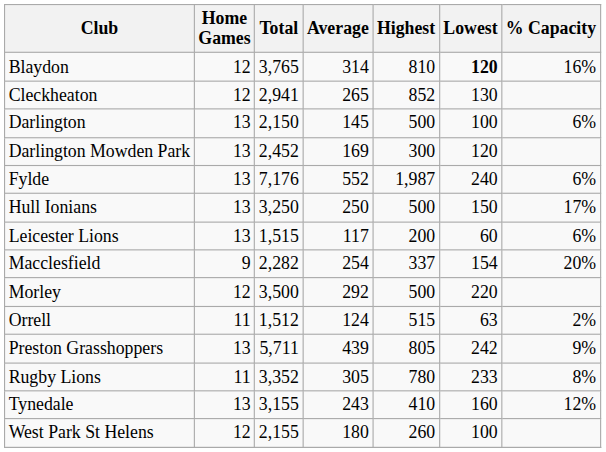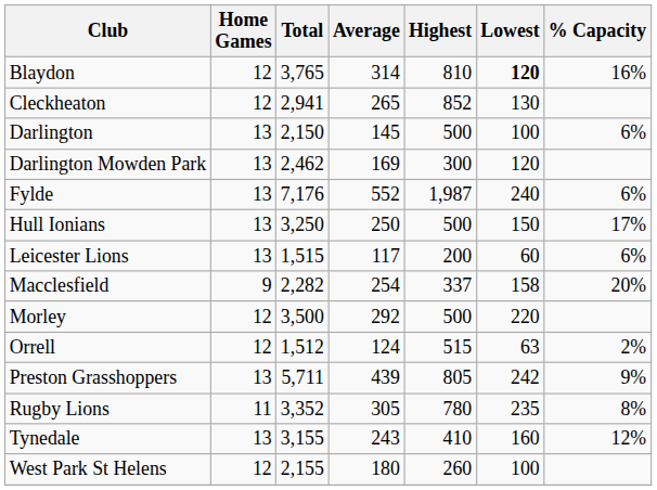 <table class="wikitable sortable" style="text-align:right">
 <tr>
 <th>Club</th>
 <th>Home<br>Games</th>
 <th>Total</th>
 <th>Average</th>
 <th>Highest</th>
 <th>Lowest</th>
 <th>% Capacity</th>
 </tr>
 <tr>
 <td style="text-align:left">Blaydon</td>
 <td>12</td>
 <td>3,765</td>
 <td>314</td>
 <td>810</td>
 <td><strong>120</strong></td>
 <td>16%</td>
 </tr>
 <tr>
 <td style="text-align:left">Cleckheaton</td>
 <td>12</td>
 <td>2,941</td>
 <td>265</td>
 <td>852</td>
 <td>130</td>
 <td></td>
 </tr>
 <tr>
 <td style="text-align:left">Darlington</td>
 <td>13</td>
 <td>2,150</td>
 <td>145</td>
 <td>500</td>
 <td>100</td>
 <td>6%</td>
 </tr>
 <tr>
 <td style="text-align:left">Darlington Mowden Park</td>
 <td>13</td>
-<td>2,452</td>
+<td>2,462</td>
 <td>169</td>
 <td>300</td>
 <td>120</td>
 <td></td>
 </tr>
 <tr>
 <td style="text-align:left">Fylde</td>
 <td>13</td>
 <td>7,176</td>
 <td>552</td>
 <td>1,987</td>
 <td>240</td>
 <td>6%</td>
 </tr>
 <tr>
 <td style="text-align:left">Hull Ionians</td>
 <td>13</td>
 <td>3,250</td>
 <td>250</td>
 <td>500</td>
 <td>150</td>
 <td>17%</td>
 </tr>
 <tr>
 <td style="text-align:left">Leicester Lions</td>
 <td>13</td>
 <td>1,515</td>
 <td>117</td>
 <td>200</td>
 <td>60</td>
 <td>6%</td>
 </tr>
 <tr>
 <td style="text-align:left">Macclesfield</td>
 <td>9</td>
 <td>2,282</td>
 <td>254</td>
 <td>337</td>
-<td>154</td>
+<td>158</td>
 <td>20%</td>
 </tr>
 <tr>
 <td style="text-align:left">Morley</td>
 <td>12</td>
 <td>3,500</td>
 <td>292</td>
 <td>500</td>
 <td>220</td>
 <td></td>
 </tr>
 <tr>
 <td style="text-align:left">Orrell</td>
-<td>11</td>
+<td>12</td>
 <td>1,512</td>
 <td>124</td>
 <td>515</td>
 <td>63</td>
 <td>2%</td>
 </tr>
 <tr>
 <td style="text-align:left">Preston Grasshoppers</td>
 <td>13</td>
 <td>5,711</td>
 <td>439</td>
 <td>805</td>
 <td>242</td>
 <td>9%</td>
 </tr>
 <tr>
 <td style="text-align:left">Rugby Lions</td>
 <td>11</td>
 <td>3,352</td>
 <td>305</td>
 <td>780</td>
-<td>233</td>
+<td>235</td>
 <td>8%</td>
 </tr>
 <tr>
 <td style="text-align:left">Tynedale</td>
 <td>13</td>
 <td>3,155</td>
 <td>243</td>
 <td>410</td>
 <td>160</td>
 <td>12%</td>
 </tr>
 <tr>
 <td style="text-align:left">West Park St Helens</td>
 <td>12</td>
 <td>2,155</td>
 <td>180</td>
 <td>260</td>
 <td>100</td>
 <td></td>
 </tr>
 <tr>
 </tr>
 </table>
